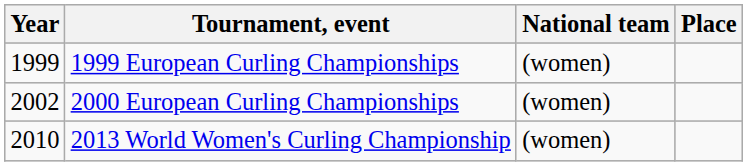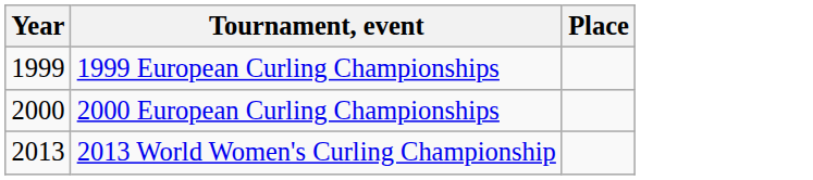 <table class="wikitable">
 <tr>
 <th scope="col">Year</th>
 <th scope="col">Tournament, event</th>
-<th scope="col">National team</th>
 <th scope="col">Place</th>
 </tr>
 <tr>
 <td>1999</td>
 <td><a href='#'>1999 European Curling Championships</a></td>
-<td> (women)</td>
 <td></td>
 </tr>
 <tr>
-<td>2002</td>
+<td>2000</td>
 <td><a href='#'>2000 European Curling Championships</a></td>
-<td> (women)</td>
 <td></td>
 </tr>
 <tr>
-<td>2010</td>
+<td>2013</td>
 <td><a href='#'>2013 World Women's Curling Championship</a></td>
-<td> (women)</td>
 <td></td>
 </tr>
 </table>
